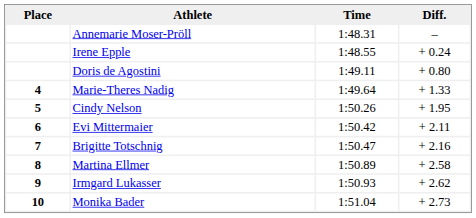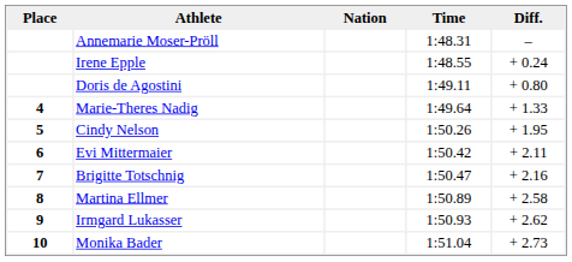 <table style="border-style:solid;border-width:1px;border-color:#808080;background-color:#EFEFEF" cellspacing="2" cellpadding="2" width="600px">
 <tr bgcolor="#EFEFEF">
 <th>Place</th>
 <th>Athlete</th>
+<th>Nation</th>
 <th>Time</th>
 <th>Diff.</th>
 </tr>
 <tr align="center" valign="top" bgcolor="#FFFFFF">
 <th></th>
 <td align="left"><a href='#'>Annemarie Moser-Pröll</a></td>
+<td align="left"></td>
 <td>1:48.31</td>
 <td>–</td>
 </tr>
 <tr align="center" valign="top" bgcolor="#FFFFFF">
 <th></th>
 <td align="left"><a href='#'>Irene Epple</a></td>
+<td align="left"></td>
 <td>1:48.55</td>
 <td>+ 0.24</td>
 </tr>
 <tr align="center" valign="top" bgcolor="#FFFFFF">
 <th></th>
 <td align="left"><a href='#'>Doris de Agostini</a></td>
+<td align="left"></td>
 <td>1:49.11</td>
 <td>+ 0.80</td>
 </tr>
 <tr align="center" valign="top" bgcolor="#FFFFFF">
 <th>4</th>
 <td align="left"><a href='#'>Marie-Theres Nadig</a></td>
+<td align="left"></td>
 <td>1:49.64</td>
 <td>+ 1.33</td>
 </tr>
 <tr align="center" valign="top" bgcolor="#FFFFFF">
 <th>5</th>
 <td align="left"><a href='#'>Cindy Nelson</a></td>
+<td align="left"></td>
 <td>1:50.26</td>
 <td>+ 1.95</td>
 </tr>
 <tr align="center" valign="top" bgcolor="#FFFFFF">
 <th>6</th>
 <td align="left"><a href='#'>Evi Mittermaier</a></td>
+<td align="left"></td>
 <td>1:50.42</td>
 <td>+ 2.11</td>
 </tr>
 <tr align="center" valign="top" bgcolor="#FFFFFF">
 <th>7</th>
 <td align="left"><a href='#'>Brigitte Totschnig</a></td>
+<td align="left"></td>
 <td>1:50.47</td>
 <td>+ 2.16</td>
 </tr>
 <tr align="center" valign="top" bgcolor="#FFFFFF">
 <th>8</th>
 <td align="left"><a href='#'>Martina Ellmer</a></td>
+<td align="left"></td>
 <td>1:50.89</td>
 <td>+ 2.58</td>
 </tr>
 <tr align="center" valign="top" bgcolor="#FFFFFF">
 <th>9</th>
 <td align="left"><a href='#'>Irmgard Lukasser</a></td>
+<td align="left"></td>
 <td>1:50.93</td>
 <td>+ 2.62</td>
 </tr>
 <tr align="center" valign="top" bgcolor="#FFFFFF">
 <th>10</th>
 <td align="left"><a href='#'>Monika Bader</a></td>
+<td align="left"></td>
 <td>1:51.04</td>
 <td>+ 2.73</td>
 </tr>
 </table>
